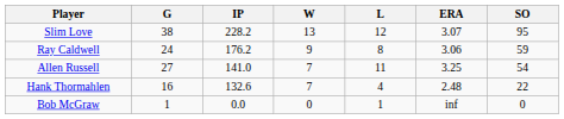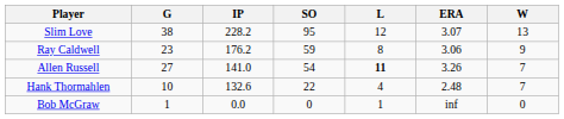 <table class="wikitable sortable">
 <tr>
 <th bgcolor="#DDDDFF" width="16%">Player</th>
 <th bgcolor="#DDDDFF" width="9%">G</th>
 <th bgcolor="#DDDDFF" width="9%">IP</th>
-<th bgcolor="#DDDDFF" width="9%">W</th>
+<th bgcolor="#DDDDFF" width="9%">SO</th>
 <th bgcolor="#DDDDFF" width="9%">L</th>
 <th bgcolor="#DDDDFF" width="9%">ERA</th>
-<th bgcolor="#DDDDFF" width="9%">SO</th>
+<th bgcolor="#DDDDFF" width="9%">W</th>
 </tr>
 <tr align="center">
 <td><a href='#'>Slim Love</a></td>
 <td>38</td>
 <td>228.2</td>
-<td>13</td>
+<td>95</td>
 <td>12</td>
 <td>3.07</td>
-<td>95</td>
+<td>13</td>
 </tr>
 <tr align=center>
 <td><a href='#'>Ray Caldwell</a></td>
-<td>24</td>
+<td>23</td>
 <td>176.2</td>
-<td>9</td>
+<td>59</td>
 <td>8</td>
 <td>3.06</td>
-<td>59</td>
+<td>9</td>
 </tr>
 <tr align=center>
 <td><a href='#'>Allen Russell</a></td>
 <td>27</td>
 <td>141.0</td>
+<td>54</td>
+<td><strong>11</strong></td>
+<td>3.26</td>
 <td>7</td>
-<td>11</td>
-<td>3.25</td>
-<td>54</td>
 </tr>
 <tr align=center>
 <td><a href='#'>Hank Thormahlen</a></td>
-<td>16</td>
+<td>10</td>
 <td>132.6</td>
-<td>7</td>
+<td>22</td>
 <td>4</td>
 <td>2.48</td>
-<td>22</td>
+<td>7</td>
 </tr>
 <tr align=center>
 <td><a href='#'>Bob McGraw</a></td>
 <td>1</td>
 <td>0.0</td>
 <td>0</td>
 <td>1</td>
 <td>inf</td>
 <td>0</td>
 </tr>
 </table>
